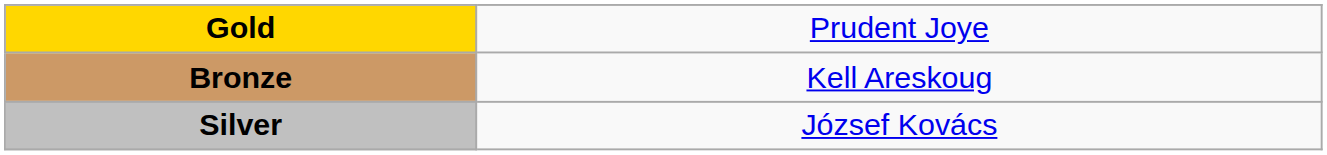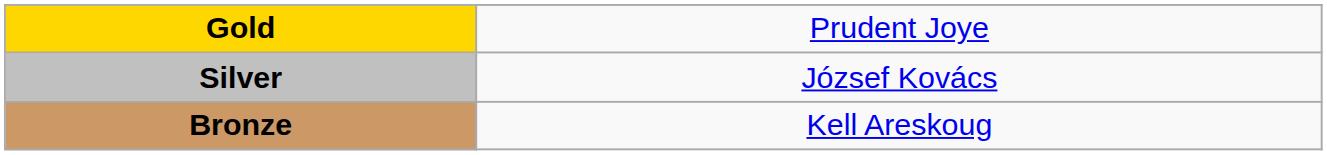 <table class="wikitable" style="text-align:center; " width="35%">
 <tr>
 <td bgcolor="gold"><strong>Gold</strong></td>
 <td><a href='#'>Prudent Joye</a><br>  <small><em></em></small></td>
 </tr>
 <tr>
+<td bgcolor="silver"><strong>Silver</strong></td>
+<td><a href='#'>József Kovács</a><br>  <small><em></em></small></td>
+</tr>
+<tr>
 <td bgcolor="CC9966"><strong>Bronze</strong></td>
 <td><a href='#'>Kell Areskoug</a><br>  <small><em></em></small></td>
 </tr>
-<tr>
-<td bgcolor="silver"><strong>Silver</strong></td>
-<td><a href='#'>József Kovács</a><br>  <small><em></em></small></td>
-</tr>
 </table>
